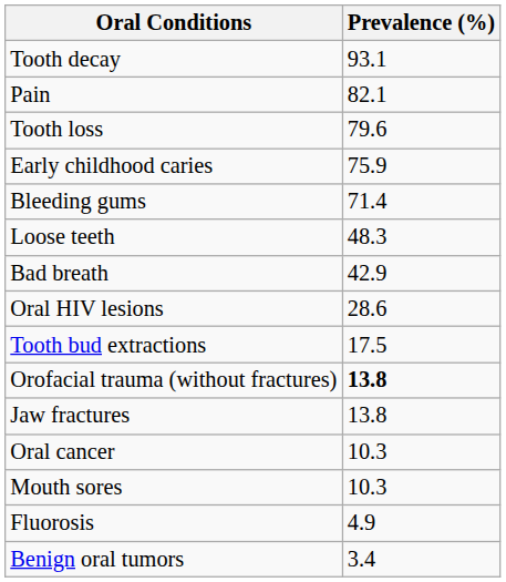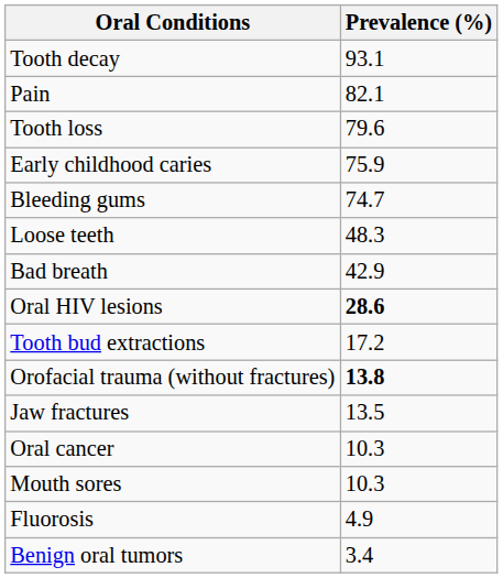 <table class="wikitable">
 <tr>
 <th>Oral Conditions</th>
 <th>Prevalence (%)</th>
 </tr>
 <tr>
 <td>Tooth decay</td>
 <td>93.1</td>
 </tr>
 <tr>
 <td>Pain</td>
 <td>82.1</td>
 </tr>
 <tr>
 <td>Tooth loss</td>
 <td>79.6</td>
 </tr>
 <tr>
 <td>Early childhood caries</td>
 <td>75.9</td>
 </tr>
 <tr>
 <td>Bleeding gums</td>
-<td>71.4</td>
+<td>74.7</td>
 </tr>
 <tr>
 <td>Loose teeth</td>
 <td>48.3</td>
 </tr>
 <tr>
 <td>Bad breath</td>
 <td>42.9</td>
 </tr>
 <tr>
 <td>Oral HIV lesions</td>
-<td>28.6</td>
+<td><strong>28.6</strong></td>
 </tr>
 <tr>
 <td><a href='#'>Tooth bud</a> extractions</td>
-<td>17.5</td>
+<td>17.2</td>
 </tr>
 <tr>
 <td>Orofacial trauma (without fractures)</td>
 <td><strong>13.8</strong></td>
 </tr>
 <tr>
 <td>Jaw fractures</td>
-<td>13.8</td>
+<td>13.5</td>
 </tr>
 <tr>
 <td>Oral cancer</td>
 <td>10.3</td>
 </tr>
 <tr>
 <td>Mouth sores</td>
 <td>10.3</td>
 </tr>
 <tr>
 <td>Fluorosis</td>
 <td>4.9</td>
 </tr>
 <tr>
 <td><a href='#'>Benign</a> oral tumors</td>
 <td>3.4</td>
 </tr>
 </table>
